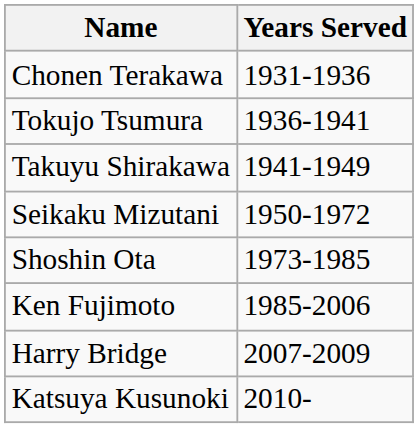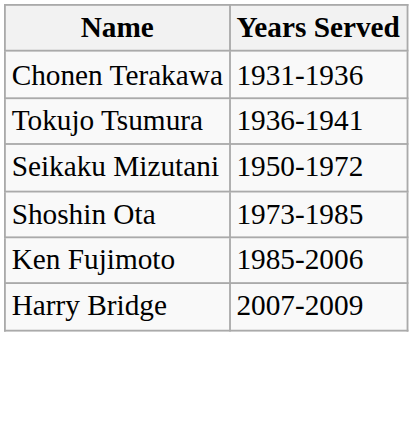 <table class="wikitable">
 <tr>
 <th>Name</th>
 <th>Years Served</th>
 </tr>
 <tr>
 <td>Chonen Terakawa</td>
 <td>1931-1936</td>
 </tr>
 <tr>
 <td>Tokujo Tsumura</td>
 <td>1936-1941</td>
-</tr>
-<tr>
-<td>Takuyu Shirakawa</td>
-<td>1941-1949</td>
 </tr>
 <tr>
 <td>Seikaku Mizutani</td>
 <td>1950-1972</td>
 </tr>
 <tr>
 <td>Shoshin Ota</td>
 <td>1973-1985</td>
 </tr>
 <tr>
 <td>Ken Fujimoto</td>
 <td>1985-2006</td>
 </tr>
 <tr>
 <td>Harry Bridge</td>
 <td>2007-2009</td>
 </tr>
-<tr>
-<td>Katsuya Kusunoki</td>
-<td>2010-</td>
-</tr>
 </table>
